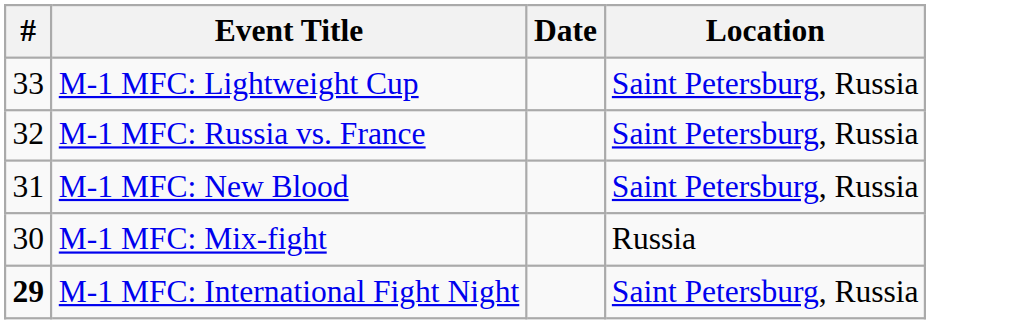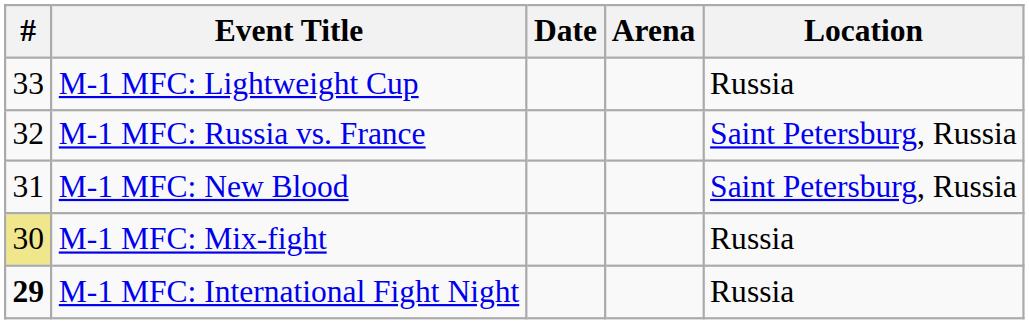 <table class="sortable wikitable succession-box" style="font-size:90%;">
 <tr>
 <th scope="col">#</th>
 <th scope="col">Event Title</th>
 <th scope="col">Date</th>
+<th scope="col">Arena</th>
 <th scope="col">Location</th>
 </tr>
 <tr>
 <td align=center>33</td>
 <td><a href='#'>M-1 MFC: Lightweight Cup</a></td>
 <td></td>
-<td><a href='#'>Saint Petersburg</a>, Russia</td>
+<td></td>
+<td>Russia</td>
 </tr>
 <tr>
 <td align=center>32</td>
 <td><a href='#'>M-1 MFC: Russia vs. France</a></td>
+<td></td>
 <td></td>
 <td><a href='#'>Saint Petersburg</a>, Russia</td>
 </tr>
 <tr>
 <td align=center>31</td>
 <td><a href='#'>M-1 MFC: New Blood</a></td>
 <td></td>
+<td></td>
 <td><a href='#'>Saint Petersburg</a>, Russia</td>
 </tr>
 <tr>
-<td align=center>30</td>
+<td align=center style="background: khaki;">30</td>
 <td><a href='#'>M-1 MFC: Mix-fight</a></td>
+<td></td>
 <td></td>
 <td>Russia</td>
 </tr>
 <tr>
 <td align=center><strong>29</strong></td>
 <td><a href='#'>M-1 MFC: International Fight Night</a></td>
 <td></td>
-<td><a href='#'>Saint Petersburg</a>, Russia</td>
+<td></td>
+<td>Russia</td>
 </tr>
 </table>
